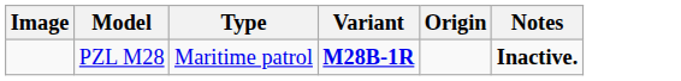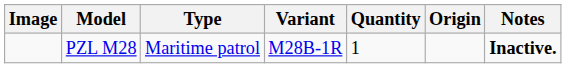 <table class="wikitable">
 <tr>
 <th>Image</th>
 <th>Model</th>
 <th>Type</th>
 <th>Variant</th>
+<th>Quantity</th>
 <th>Origin</th>
 <th>Notes</th>
 </tr>
 <tr>
 <td></td>
 <td><a href='#'>PZL M28</a></td>
 <td><a href='#'>Maritime patrol</a></td>
-<td><strong><a href='#'>M28B-1R</a></strong></td>
+<td><a href='#'>M28B-1R</a></td>
+<td>1</td>
 <td></td>
 <td><strong>Inactive.</strong></td>
 </tr>
 </table>
